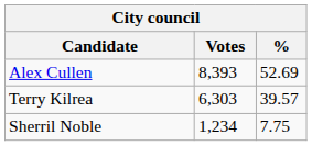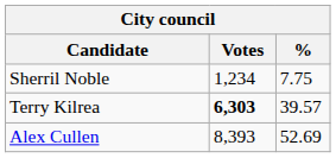 <table class="wikitable">
 <tr>
 <th colspan="3">City council</th>
 </tr>
 <tr>
 <th style="width: 170px">Candidate</th>
 <th style="width: 50px">Votes</th>
 <th style="width: 40px">%</th>
 </tr>
 <tr>
+<td>Sherril Noble</td>
+<td>1,234</td>
+<td>7.75</td>
+</tr>
+<tr>
+<td>Terry Kilrea</td>
+<td><strong>6,303</strong></td>
+<td>39.57</td>
+</tr>
+<tr>
 <td><a href='#'>Alex Cullen</a></td>
 <td>8,393</td>
 <td>52.69</td>
 </tr>
-<tr>
-<td>Terry Kilrea</td>
-<td>6,303</td>
-<td>39.57</td>
-</tr>
-<tr>
-<td>Sherril Noble</td>
-<td>1,234</td>
-<td>7.75</td>
-</tr>
 </table>
